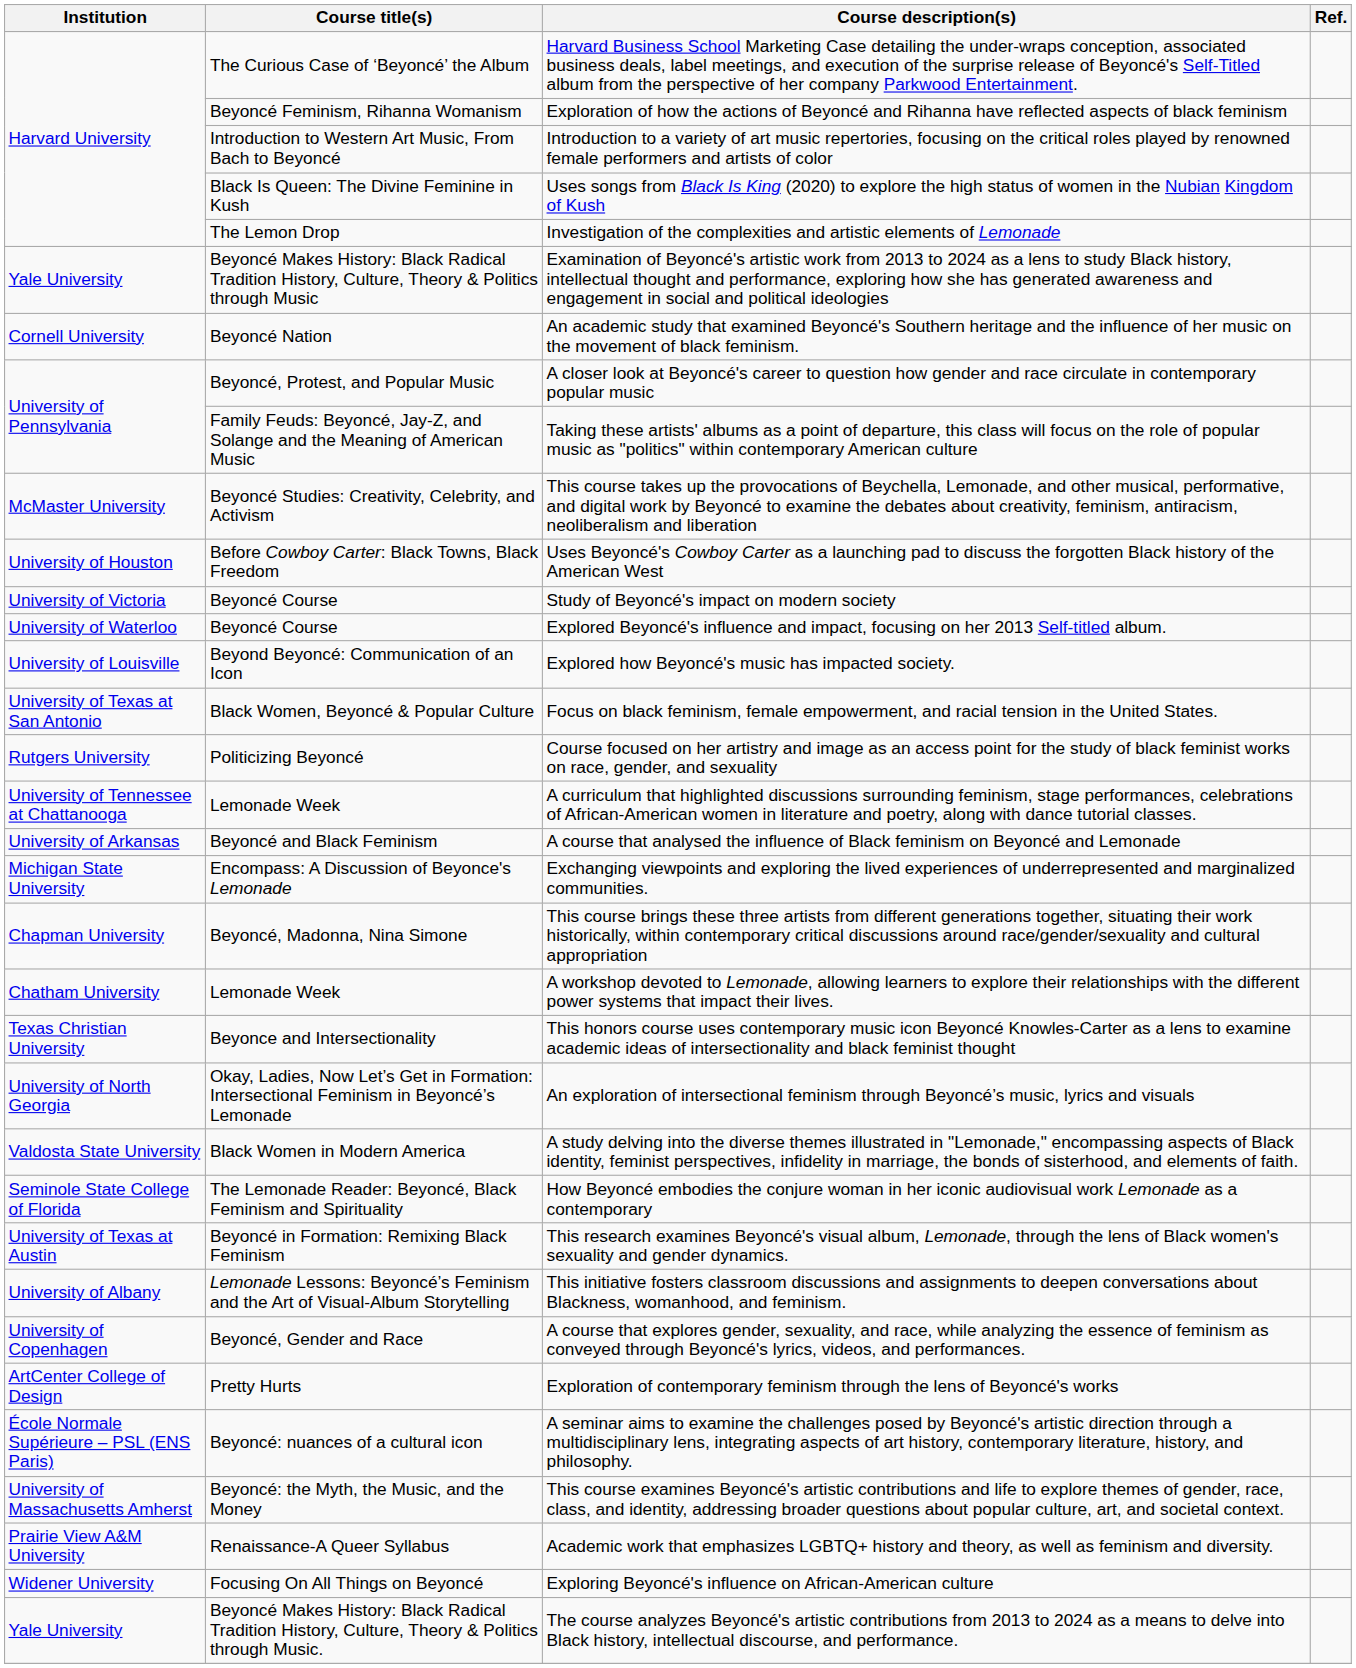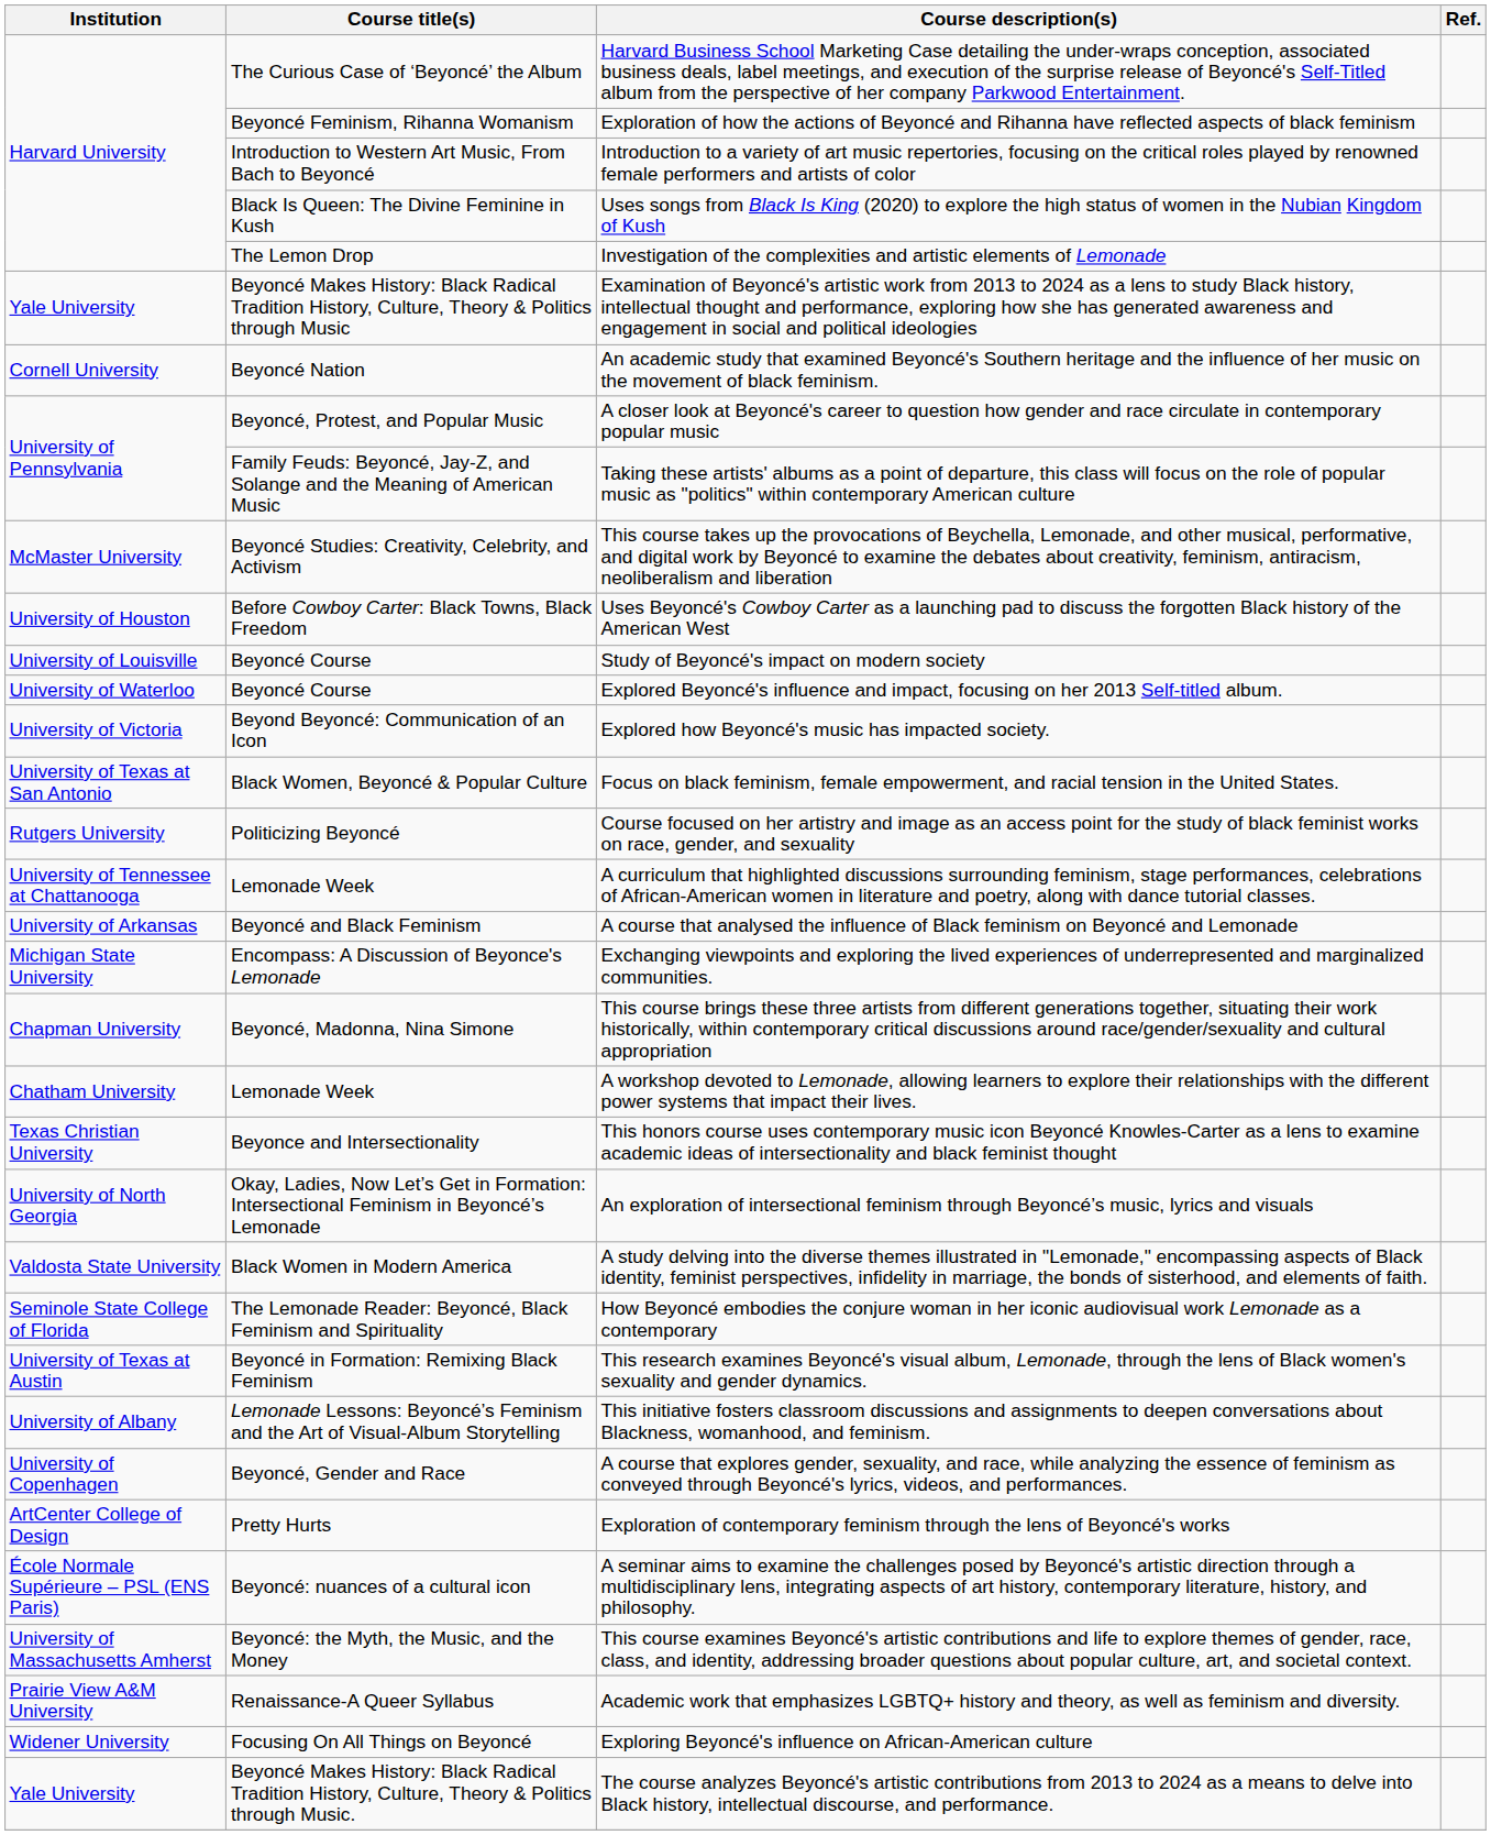 <table class="wikitable">
 <tr>
 <th>Institution</th>
 <th>Course title(s)</th>
 <th>Course description(s)</th>
 <th>Ref.</th>
 </tr>
 <tr>
 <td rowspan="5"><a href='#'>Harvard University</a></td>
 <td>The Curious Case of ‘Beyoncé’ the Album</td>
 <td><a href='#'>Harvard Business School</a> Marketing Case detailing the under-wraps conception, associated business deals, label meetings, and execution of the surprise release of Beyoncé's <a href='#'>Self-Titled</a> album from the perspective of her company <a href='#'>Parkwood Entertainment</a>.</td>
 <td></td>
 </tr>
 <tr>
 <td>Beyoncé Feminism, Rihanna Womanism</td>
 <td>Exploration of how the actions of Beyoncé and Rihanna have reflected aspects of black feminism</td>
 <td></td>
 </tr>
 <tr>
 <td>Introduction to Western Art Music, From Bach to Beyoncé</td>
 <td>Introduction to a variety of art music repertories, focusing on the critical roles played by renowned female performers and artists of color</td>
 <td></td>
 </tr>
 <tr>
 <td>Black Is Queen: The Divine Feminine in Kush</td>
 <td>Uses songs from <em><a href='#'>Black Is King</a></em> (2020) to explore the high status of women in the <a href='#'>Nubian</a> <a href='#'>Kingdom of Kush</a></td>
 <td></td>
 </tr>
 <tr>
 <td>The Lemon Drop</td>
 <td>Investigation of the complexities and artistic elements of <em><a href='#'>Lemonade</a></em></td>
 <td></td>
 </tr>
 <tr>
 <td><a href='#'>Yale University</a></td>
 <td>Beyoncé Makes History: Black Radical Tradition History, Culture, Theory & Politics through Music</td>
 <td>Examination of Beyoncé's artistic work from 2013 to 2024 as a lens to study Black history, intellectual thought and performance, exploring how she has generated awareness and engagement in social and political ideologies</td>
 <td></td>
 </tr>
 <tr>
 <td><a href='#'>Cornell University</a></td>
 <td>Beyoncé Nation</td>
 <td>An academic study that examined Beyoncé's Southern heritage and the influence of her music on the movement of black feminism.</td>
 <td></td>
 </tr>
 <tr>
 <td rowspan="2"><a href='#'>University of Pennsylvania</a></td>
 <td>Beyoncé, Protest, and Popular Music</td>
 <td>A closer look at Beyoncé's career to question how gender and race circulate in contemporary popular music</td>
 <td></td>
 </tr>
 <tr>
 <td>Family Feuds: Beyoncé, Jay-Z, and Solange and the Meaning of American Music</td>
 <td>Taking these artists' albums as a point of departure, this class will focus on the role of popular music as "politics" within contemporary American culture</td>
 <td></td>
 </tr>
 <tr>
 <td><a href='#'>McMaster University</a></td>
 <td>Beyoncé Studies: Creativity, Celebrity, and Activism</td>
 <td>This course takes up the provocations of Beychella, Lemonade, and other musical, performative, and digital work by Beyoncé to examine the debates about creativity, feminism, antiracism, neoliberalism and liberation</td>
 <td></td>
 </tr>
 <tr>
 <td><a href='#'>University of Houston</a></td>
 <td>Before <em>Cowboy Carter</em>: Black Towns, Black Freedom</td>
 <td>Uses Beyoncé's <em>Cowboy Carter</em> as a launching pad to discuss the forgotten Black history of the American West</td>
 <td></td>
 </tr>
 <tr>
-<td><a href='#'>University of Victoria</a></td>
+<td><a href='#'>University of Louisville</a></td>
 <td>Beyoncé Course</td>
 <td>Study of Beyoncé's impact on modern society</td>
 <td></td>
 </tr>
 <tr>
 <td><a href='#'>University of Waterloo</a></td>
 <td>Beyoncé Course</td>
 <td>Explored Beyoncé's influence and impact, focusing on her 2013 <a href='#'>Self-titled</a> album.</td>
 <td></td>
 </tr>
 <tr>
-<td><a href='#'>University of Louisville</a></td>
+<td><a href='#'>University of Victoria</a></td>
 <td>Beyond Beyoncé: Communication of an Icon</td>
 <td>Explored how Beyoncé's music has impacted society.</td>
 <td></td>
 </tr>
 <tr>
 <td><a href='#'>University of Texas at San Antonio</a></td>
 <td>Black Women, Beyoncé & Popular Culture</td>
 <td>Focus on black feminism, female empowerment, and racial tension in the United States.</td>
 <td></td>
 </tr>
 <tr>
 <td><a href='#'>Rutgers University</a></td>
 <td>Politicizing Beyoncé</td>
 <td>Course focused on her artistry and image as an access point for the study of black feminist works on race, gender, and sexuality</td>
 <td></td>
 </tr>
 <tr>
 <td><a href='#'>University of Tennessee at Chattanooga</a></td>
 <td>Lemonade Week</td>
 <td>A curriculum that highlighted discussions surrounding feminism, stage performances, celebrations of African-American women in literature and poetry, along with dance tutorial classes.</td>
 <td></td>
 </tr>
 <tr>
 <td><a href='#'>University of Arkansas</a></td>
 <td>Beyoncé and Black Feminism</td>
 <td>A course that analysed the influence of Black feminism on Beyoncé and Lemonade</td>
 <td></td>
 </tr>
 <tr>
 <td><a href='#'>Michigan State University</a></td>
 <td>Encompass: A Discussion of Beyonce's <em>Lemonade</em></td>
 <td>Exchanging viewpoints and exploring the lived experiences of underrepresented and marginalized communities.</td>
 <td></td>
 </tr>
 <tr>
 <td><a href='#'>Chapman University</a></td>
 <td>Beyoncé, Madonna, Nina Simone</td>
 <td>This course brings these three artists from different generations together, situating their work historically, within contemporary critical discussions around race/gender/sexuality and cultural appropriation</td>
 <td></td>
 </tr>
 <tr>
 <td><a href='#'>Chatham University</a></td>
 <td>Lemonade Week</td>
 <td>A workshop devoted to <em>Lemonade</em>, allowing learners to explore their relationships with the different power systems that impact their lives.</td>
 <td></td>
 </tr>
 <tr>
 <td><a href='#'>Texas Christian University</a></td>
 <td>Beyonce and Intersectionality</td>
 <td>This honors course uses contemporary music icon Beyoncé Knowles-Carter as a lens to examine academic ideas of intersectionality and black feminist thought</td>
 <td></td>
 </tr>
 <tr>
 <td><a href='#'>University of North Georgia</a></td>
 <td>Okay, Ladies, Now Let’s Get in Formation: Intersectional Feminism in Beyoncé’s Lemonade</td>
 <td>An exploration of intersectional feminism through Beyoncé’s music, lyrics and visuals</td>
 <td></td>
 </tr>
 <tr>
 <td><a href='#'>Valdosta State University</a></td>
 <td>Black Women in Modern America</td>
 <td>A study delving into the diverse themes illustrated in "Lemonade," encompassing aspects of Black identity, feminist perspectives, infidelity in marriage, the bonds of sisterhood, and elements of faith.</td>
 <td></td>
 </tr>
 <tr>
 <td><a href='#'>Seminole State College of Florida</a></td>
 <td>The Lemonade Reader: Beyoncé, Black Feminism and Spirituality</td>
 <td>How Beyoncé embodies the conjure woman in her iconic audiovisual work <em>Lemonade</em> as a contemporary</td>
 <td></td>
 </tr>
 <tr>
 <td><a href='#'>University of Texas at Austin</a></td>
 <td>Beyoncé in Formation: Remixing Black Feminism</td>
 <td>This research examines Beyoncé's visual album, <em>Lemonade</em>, through the lens of Black women's sexuality and gender dynamics.</td>
 <td></td>
 </tr>
 <tr>
 <td><a href='#'>University of Albany</a></td>
 <td><em>Lemonade</em> Lessons: Beyoncé’s Feminism and the Art of Visual-Album Storytelling</td>
 <td>This initiative fosters classroom discussions and assignments to deepen conversations about Blackness, womanhood, and feminism.</td>
 <td></td>
 </tr>
 <tr>
 <td><a href='#'>University of Copenhagen</a></td>
 <td>Beyoncé, Gender and Race</td>
 <td>A course that explores gender, sexuality, and race, while analyzing the essence of feminism as conveyed through Beyoncé's lyrics, videos, and performances.</td>
 <td></td>
 </tr>
 <tr>
 <td><a href='#'>ArtCenter College of Design</a></td>
 <td>Pretty Hurts</td>
 <td>Exploration of contemporary feminism through the lens of Beyoncé's works</td>
 <td></td>
 </tr>
 <tr>
 <td><a href='#'>École Normale Supérieure – PSL (ENS Paris)</a></td>
 <td>Beyoncé: nuances of a cultural icon</td>
 <td>A seminar aims to examine the challenges posed by Beyoncé's artistic direction through a multidisciplinary lens, integrating aspects of art history, contemporary literature, history, and philosophy.</td>
 <td></td>
 </tr>
 <tr>
 <td><a href='#'>University of Massachusetts Amherst</a></td>
 <td>Beyoncé: the Myth, the Music, and the Money</td>
 <td>This course examines Beyoncé's artistic contributions and life to explore themes of gender, race, class, and identity, addressing broader questions about popular culture, art, and societal context.</td>
 <td></td>
 </tr>
 <tr>
 <td><a href='#'>Prairie View A&M University</a></td>
 <td>Renaissance-A Queer Syllabus</td>
 <td>Academic work that emphasizes LGBTQ+ history and theory, as well as feminism and diversity.</td>
 <td></td>
 </tr>
 <tr>
 <td><a href='#'>Widener University</a></td>
 <td>Focusing On All Things on Beyoncé</td>
 <td>Exploring Beyoncé's influence on African-American culture</td>
 <td></td>
 </tr>
 <tr>
 <td><a href='#'>Yale University</a></td>
 <td>Beyoncé Makes History: Black Radical Tradition History, Culture, Theory & Politics through Music.</td>
 <td>The course analyzes Beyoncé's artistic contributions from 2013 to 2024 as a means to delve into Black history, intellectual discourse, and performance.</td>
 <td></td>
 </tr>
 <tr>
 </tr>
 </table>
